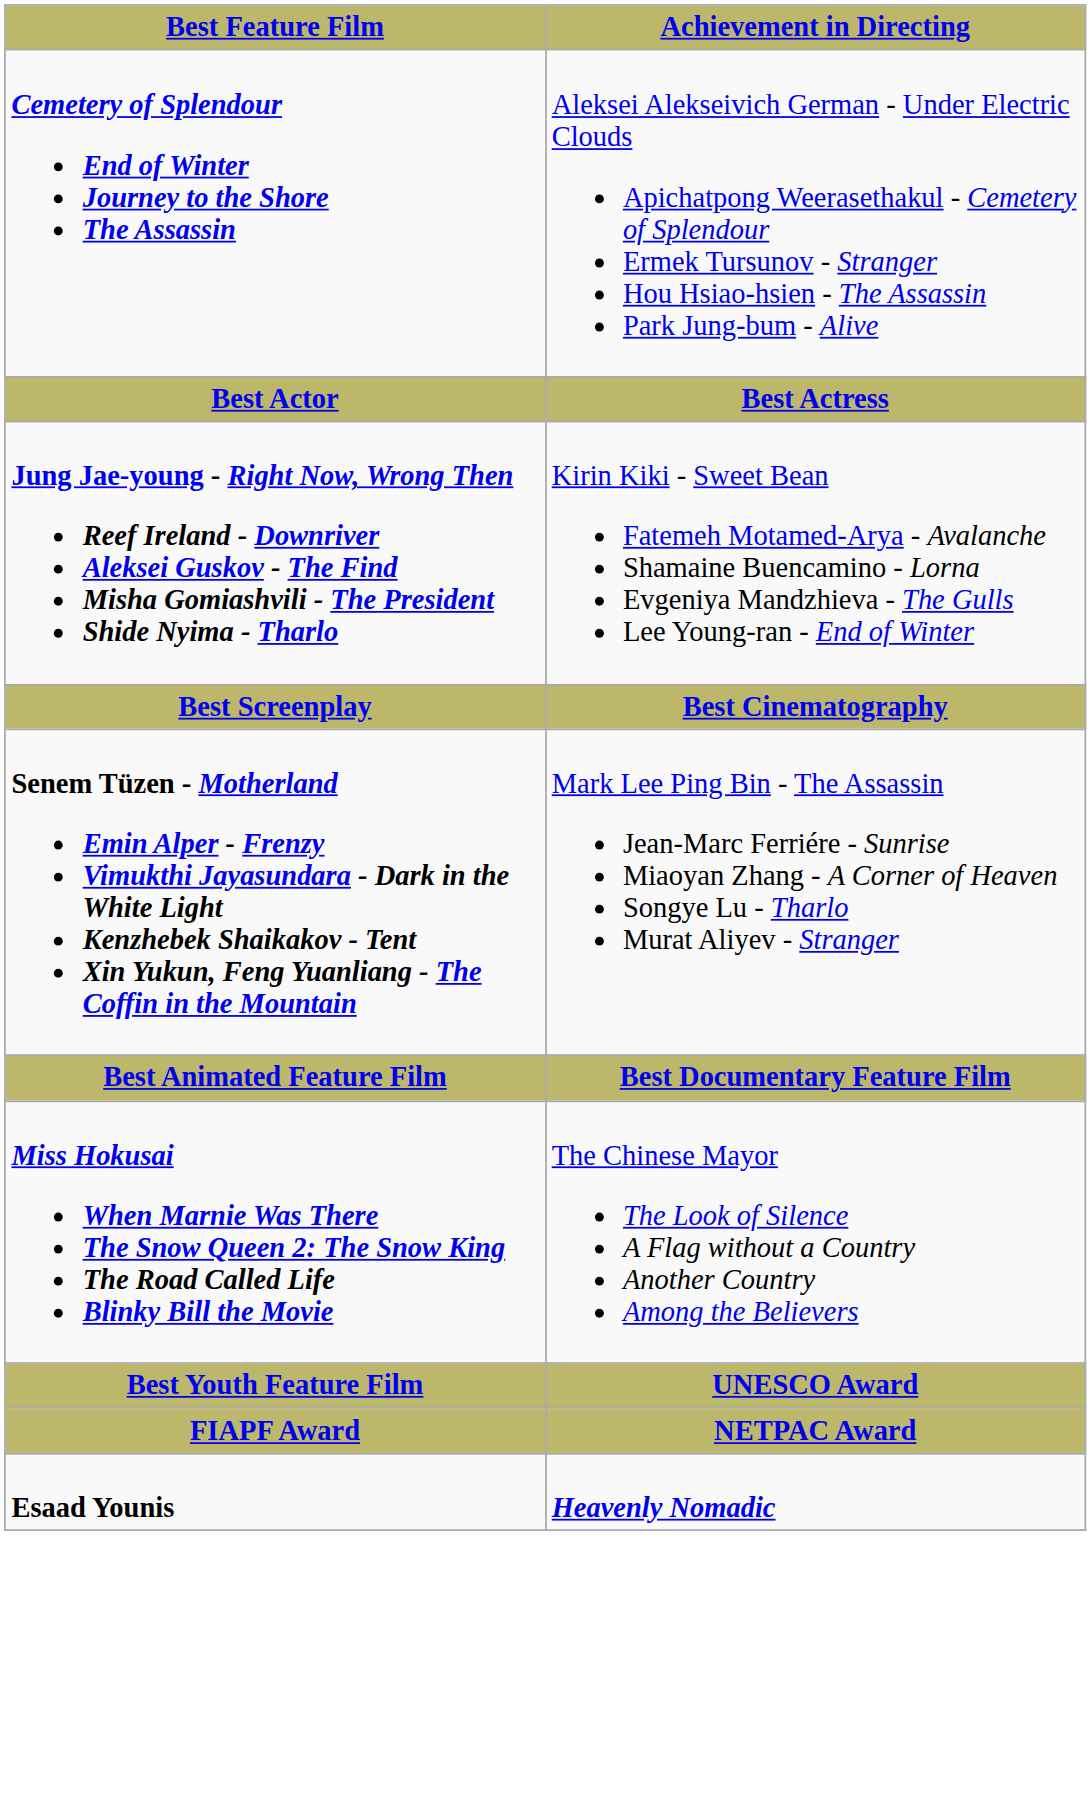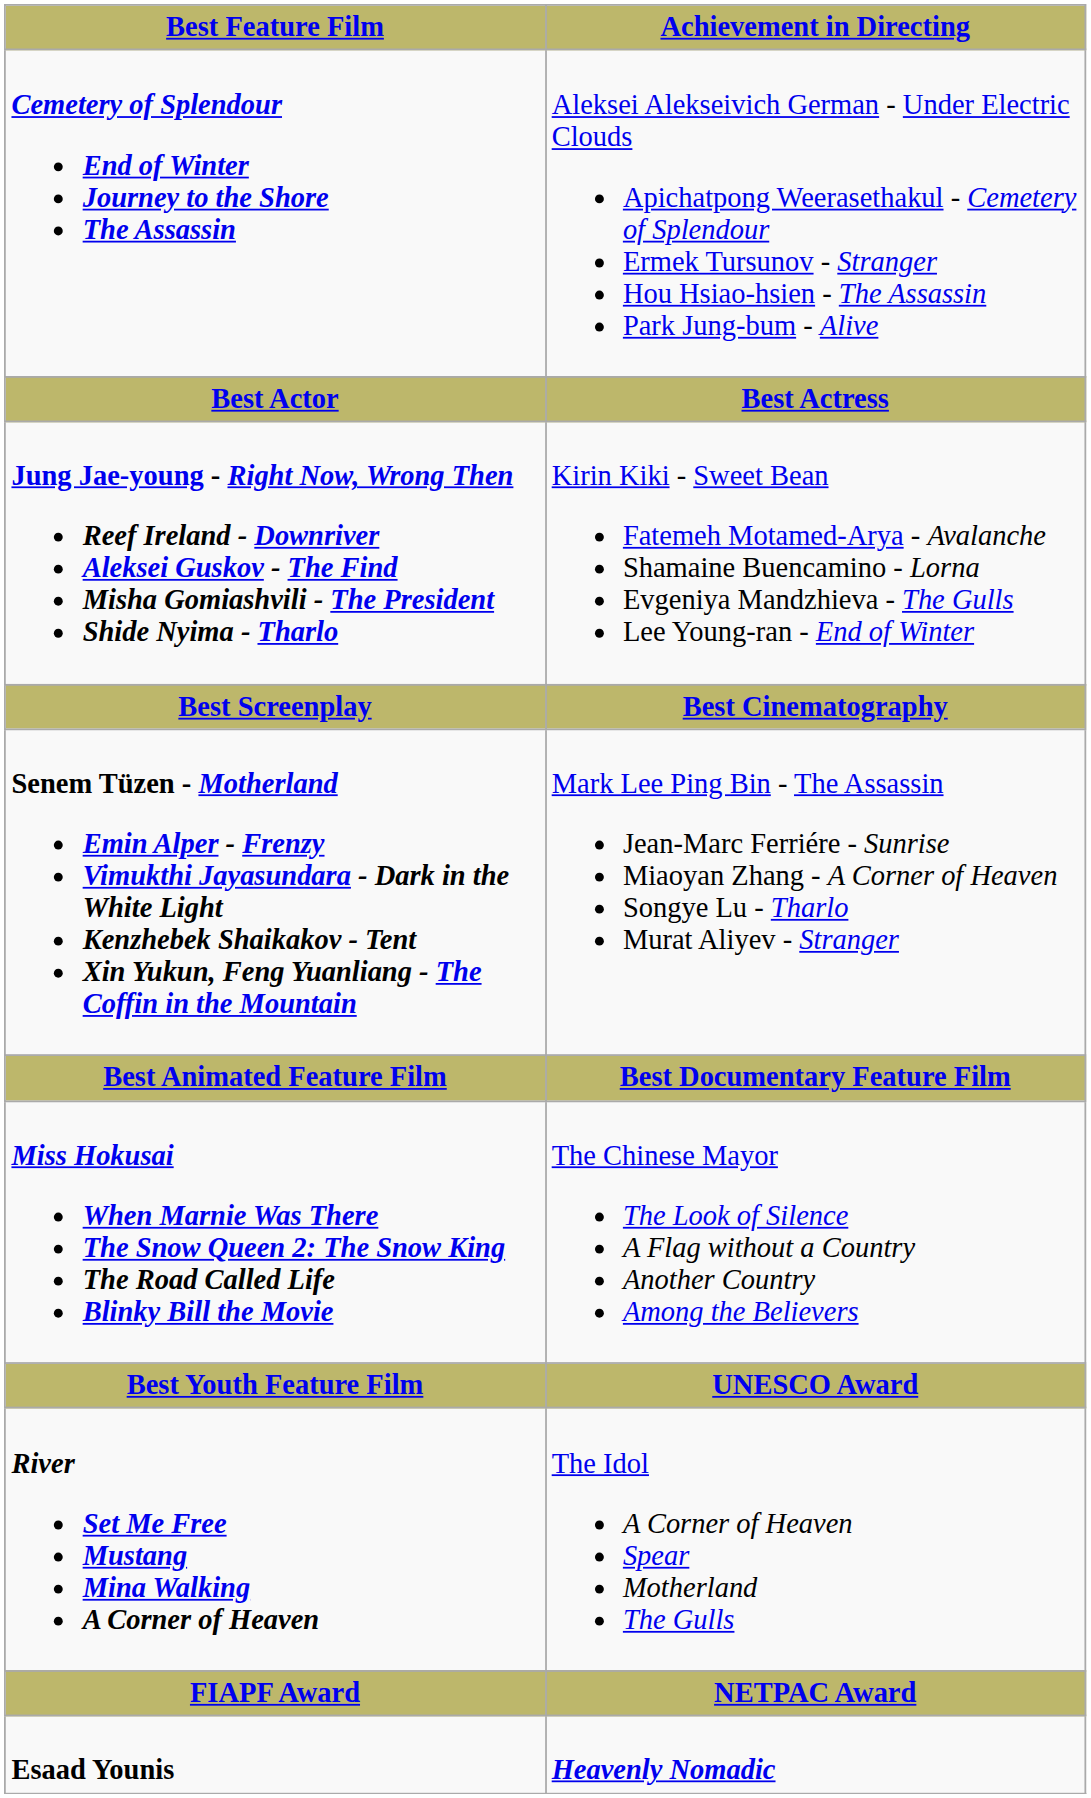 <table class=wikitable>
 <tr>
 <th style="background:#BDB76B; width: 50%"><a href='#'>Best Feature Film</a></th>
 <th style="background:#BDB76B; width: 50%"><a href='#'>Achievement in Directing</a></th>
 </tr>
 <tr>
 <td valign="top"><br><strong> <em><a href='#'>Cemetery of Splendour</a><strong><em><ul><li> </em><a href='#'>End of Winter</a><em></li><li> </em><a href='#'>Journey to the Shore</a><em></li><li> </em><a href='#'>The Assassin</a><em></li></ul></td>
 <td valign="top"><br></strong> <a href='#'>Aleksei Alekseivich German</a> - </em><a href='#'>Under Electric Clouds</a></em></strong><ul><li> <a href='#'>Apichatpong Weerasethakul</a> - <em><a href='#'>Cemetery of Splendour</a></em></li><li> <a href='#'>Ermek Tursunov</a> - <em><a href='#'>Stranger</a></em></li><li> <a href='#'>Hou Hsiao-hsien</a> - <em><a href='#'>The Assassin</a></em></li><li> <a href='#'>Park Jung-bum</a> - <em><a href='#'>Alive</a></em></li></ul></td>
 </tr>
 <tr>
 <th style="background:#BDB76B; width: 50%"><a href='#'>Best Actor</a></th>
 <th style="background:#BDB76B; width: 50%"><a href='#'>Best Actress</a></th>
 </tr>
 <tr>
 <td valign="top"><br><strong> <a href='#'>Jung Jae-young</a> - <em><a href='#'>Right Now, Wrong Then</a><strong><em><ul><li> Reef Ireland - </em><a href='#'>Downriver</a><em></li><li> <a href='#'>Aleksei Guskov</a> - </em><a href='#'>The Find</a><em></li><li> Misha Gomiashvili - </em><a href='#'>The President</a><em></li><li> Shide Nyima - </em><a href='#'>Tharlo</a><em></li></ul></td>
 <td valign="top"><br></strong> <a href='#'>Kirin Kiki</a> - </em><a href='#'>Sweet Bean</a></em></strong><ul><li> <a href='#'>Fatemeh Motamed-Arya</a> - <em>Avalanche</em></li><li> Shamaine Buencamino - <em>Lorna</em></li><li> Evgeniya Mandzhieva - <em><a href='#'>The Gulls</a></em></li><li> Lee Young-ran - <em><a href='#'>End of Winter</a></em></li></ul></td>
 </tr>
 <tr>
 <th style="background:#BDB76B; width: 50%"><a href='#'>Best Screenplay</a></th>
 <th style="background:#BDB76B; width: 50%"><a href='#'>Best Cinematography</a></th>
 </tr>
 <tr>
 <td valign="top"><br><strong> Senem Tüzen - <em><a href='#'>Motherland</a><strong><em><ul><li> <a href='#'>Emin Alper</a> - </em><a href='#'>Frenzy</a><em></li><li> <a href='#'>Vimukthi Jayasundara</a> - </em>Dark in the White Light<em></li><li> Kenzhebek Shaikakov - </em>Tent<em></li><li> Xin Yukun, Feng Yuanliang - </em><a href='#'>The Coffin in the Mountain</a><em></li></ul></td>
 <td valign="top"><br></strong> <a href='#'>Mark Lee Ping Bin</a> - </em><a href='#'>The Assassin</a></em></strong><ul><li> Jean-Marc Ferriére - <em>Sunrise</em></li><li> Miaoyan Zhang - <em>A Corner of Heaven</em></li><li> Songye Lu - <em><a href='#'>Tharlo</a></em></li><li> Murat Aliyev - <em><a href='#'>Stranger</a></em></li></ul></td>
 </tr>
 <tr>
 <th style="background:#BDB76B; width: 50%"><a href='#'>Best Animated Feature Film</a></th>
 <th style="background:#BDB76B; width: 50%"><a href='#'>Best Documentary Feature Film</a></th>
 </tr>
 <tr>
 <td valign="top"><br><strong> <em><a href='#'>Miss Hokusai</a><strong><em><ul><li> </em><a href='#'>When Marnie Was There</a><em></li><li> </em><a href='#'>The Snow Queen 2: The Snow King</a><em></li><li> </em>The Road Called Life<em></li><li> </em><a href='#'>Blinky Bill the Movie</a><em></li></ul></td>
 <td valign="top"><br></strong> </em><a href='#'>The Chinese Mayor</a></em></strong><ul><li> <em><a href='#'>The Look of Silence</a></em></li><li> <em>A Flag without a Country</em></li><li> <em>Another Country</em></li><li> <em><a href='#'>Among the Believers</a></em></li></ul></td>
 </tr>
 <tr>
 <th style="background:#BDB76B; width: 50%"><a href='#'>Best Youth Feature Film</a></th>
 <th style="background:#BDB76B; width: 50%"><a href='#'>UNESCO Award</a></th>
 </tr>
 <tr>
+<td valign="top"><br><strong> <em>River<strong><em><ul><li> </em><a href='#'>Set Me Free</a><em></li><li> </em><a href='#'>Mustang</a><em></li><li> </em><a href='#'>Mina Walking</a><em></li><li> </em>A Corner of Heaven<em></li></ul></td>
+<td valign="top"><br></strong> </em><a href='#'>The Idol</a></em></strong><ul><li> <em>A Corner of Heaven</em></li><li> <em><a href='#'>Spear</a></em></li><li> <em>Motherland</em></li><li> <em><a href='#'>The Gulls</a></em></li></ul></td>
+</tr>
+<tr>
 <th style="background:#BDB76B; width: 50%"><a href='#'>FIAPF Award</a></th>
 <th style="background:#BDB76B; width: 50%"><a href='#'>NETPAC Award</a></th>
 </tr>
 <tr>
 <td valign="top"><br><strong> Esaad Younis</strong></td>
 <td valign="top"><br><strong> <em><a href='#'>Heavenly Nomadic</a><strong><em></td>
 </tr>
 <tr>
 </tr>
 </table>
